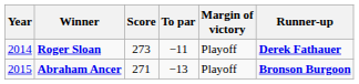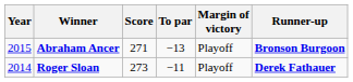 <table class=wikitable style=font-size:95%>
 <tr>
 <th>Year</th>
 <th>Winner</th>
 <th>Score</th>
 <th>To par</th>
 <th>Margin of<br>victory</th>
 <th>Runner-up</th>
 </tr>
 <tr>
+<td><a href='#'>2015</a></td>
+<td> <strong><a href='#'>Abraham Ancer</a></strong></td>
+<td align=center>271</td>
+<td align=center>−13</td>
+<td>Playoff</td>
+<td> <strong><a href='#'>Bronson Burgoon</a></strong></td>
+</tr>
+<tr>
 <td><a href='#'>2014</a></td>
 <td> <strong><a href='#'>Roger Sloan</a></strong></td>
 <td align=center>273</td>
 <td align=center>−11</td>
 <td>Playoff</td>
 <td> <strong><a href='#'>Derek Fathauer</a></strong></td>
 </tr>
-<tr>
-<td><a href='#'>2015</a></td>
-<td> <strong><a href='#'>Abraham Ancer</a></strong></td>
-<td align=center>271</td>
-<td align=center>−13</td>
-<td>Playoff</td>
-<td> <strong><a href='#'>Bronson Burgoon</a></strong></td>
-</tr>
 </table>
